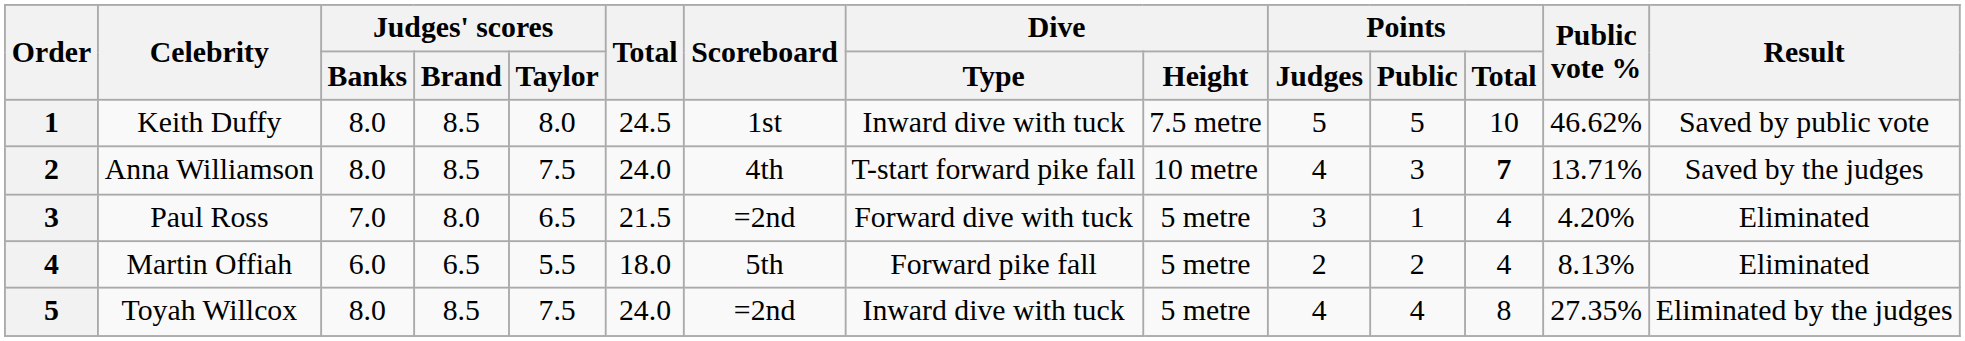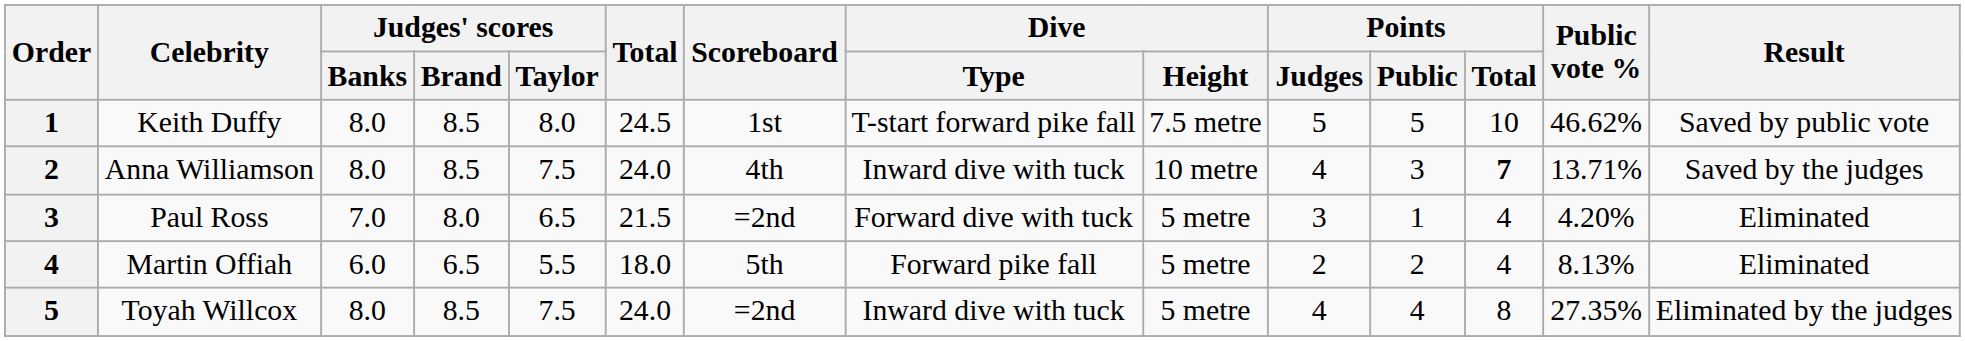 <table class="wikitable" style="margin= auto; text-align: center;">
 <tr>
 <th scope=row rowspan=2>Order</th>
 <th rowspan=2>Celebrity</th>
 <th colspan=3>Judges' scores</th>
 <th rowspan=2>Total</th>
 <th rowspan=2>Scoreboard</th>
 <th colspan=2>Dive</th>
 <th colspan=3>Points</th>
 <th rowspan=2>Public<br>vote %</th>
 <th rowspan=2>Result</th>
 </tr>
 <tr>
 <th>Banks</th>
 <th>Brand</th>
 <th>Taylor</th>
 <th>Type</th>
 <th>Height</th>
 <th>Judges</th>
 <th>Public</th>
 <th>Total</th>
 </tr>
 <tr>
 <th scope=row>1</th>
 <td>Keith Duffy</td>
 <td>8.0</td>
 <td>8.5</td>
 <td>8.0</td>
 <td>24.5</td>
 <td>1st</td>
-<td>Inward dive with tuck</td>
+<td>T-start forward pike fall</td>
 <td>7.5 metre</td>
 <td>5</td>
 <td>5</td>
 <td>10</td>
 <td>46.62%</td>
 <td>Saved by public vote</td>
 </tr>
 <tr>
 <th scope=row>2</th>
 <td>Anna Williamson</td>
 <td>8.0</td>
 <td>8.5</td>
 <td>7.5</td>
 <td>24.0</td>
 <td>4th</td>
-<td>T-start forward pike fall</td>
+<td>Inward dive with tuck</td>
 <td>10 metre</td>
 <td>4</td>
 <td>3</td>
 <td><strong>7</strong></td>
 <td>13.71%</td>
 <td>Saved by the judges</td>
 </tr>
 <tr>
 <th scope=row>3</th>
 <td>Paul Ross</td>
 <td>7.0</td>
 <td>8.0</td>
 <td>6.5</td>
 <td>21.5</td>
 <td>=2nd</td>
 <td>Forward dive with tuck</td>
 <td>5 metre</td>
 <td>3</td>
 <td>1</td>
 <td>4</td>
 <td>4.20%</td>
 <td>Eliminated</td>
 </tr>
 <tr>
 <th scope=row>4</th>
 <td>Martin Offiah</td>
 <td>6.0</td>
 <td>6.5</td>
 <td>5.5</td>
 <td>18.0</td>
 <td>5th</td>
 <td>Forward pike fall</td>
 <td>5 metre</td>
 <td>2</td>
 <td>2</td>
 <td>4</td>
 <td>8.13%</td>
 <td>Eliminated</td>
 </tr>
 <tr>
 <th scope=row>5</th>
 <td>Toyah Willcox</td>
 <td>8.0</td>
 <td>8.5</td>
 <td>7.5</td>
 <td>24.0</td>
 <td>=2nd</td>
 <td>Inward dive with tuck</td>
 <td>5 metre</td>
 <td>4</td>
 <td>4</td>
 <td>8</td>
 <td>27.35%</td>
 <td>Eliminated by the judges</td>
 </tr>
 </table>
